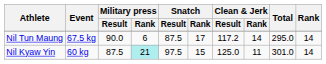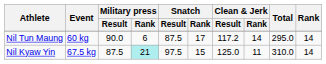 <table class="wikitable" style="font-size:90%">
 <tr>
 <th rowspan="2">Athlete</th>
 <th rowspan="2">Event</th>
 <th colspan="2">Military press</th>
 <th colspan="2">Snatch</th>
 <th colspan="2">Clean & Jerk</th>
 <th rowspan="2">Total</th>
 <th rowspan="2">Rank</th>
 </tr>
 <tr style="font-size:95%">
 <th>Result</th>
 <th>Rank</th>
 <th>Result</th>
 <th>Rank</th>
 <th>Result</th>
 <th>Rank</th>
 </tr>
 <tr align=center>
 </tr>
 <tr align=center>
 <td align=left><a href='#'>Nil Tun Maung</a></td>
-<td style="text-align:left;"><a href='#'>67.5 kg</a></td>
+<td style="text-align:left;"><a href='#'>60 kg</a></td>
 <td>90.0</td>
 <td>6</td>
 <td>87.5</td>
 <td>17</td>
 <td>117.2</td>
 <td>14</td>
 <td>295.0</td>
 <td>14</td>
 </tr>
 <tr align=center>
 <td align=left><a href='#'>Nil Kyaw Yin</a></td>
-<td style="text-align:left;"><a href='#'>60 kg</a></td>
+<td style="text-align:left;"><a href='#'>67.5 kg</a></td>
 <td>87.5</td>
 <td style="background: paleturquoise;">21</td>
 <td>97.5</td>
 <td>15</td>
 <td>125.0</td>
 <td>11</td>
-<td>301.0</td>
+<td>310.0</td>
 <td>14</td>
 </tr>
 </table>
